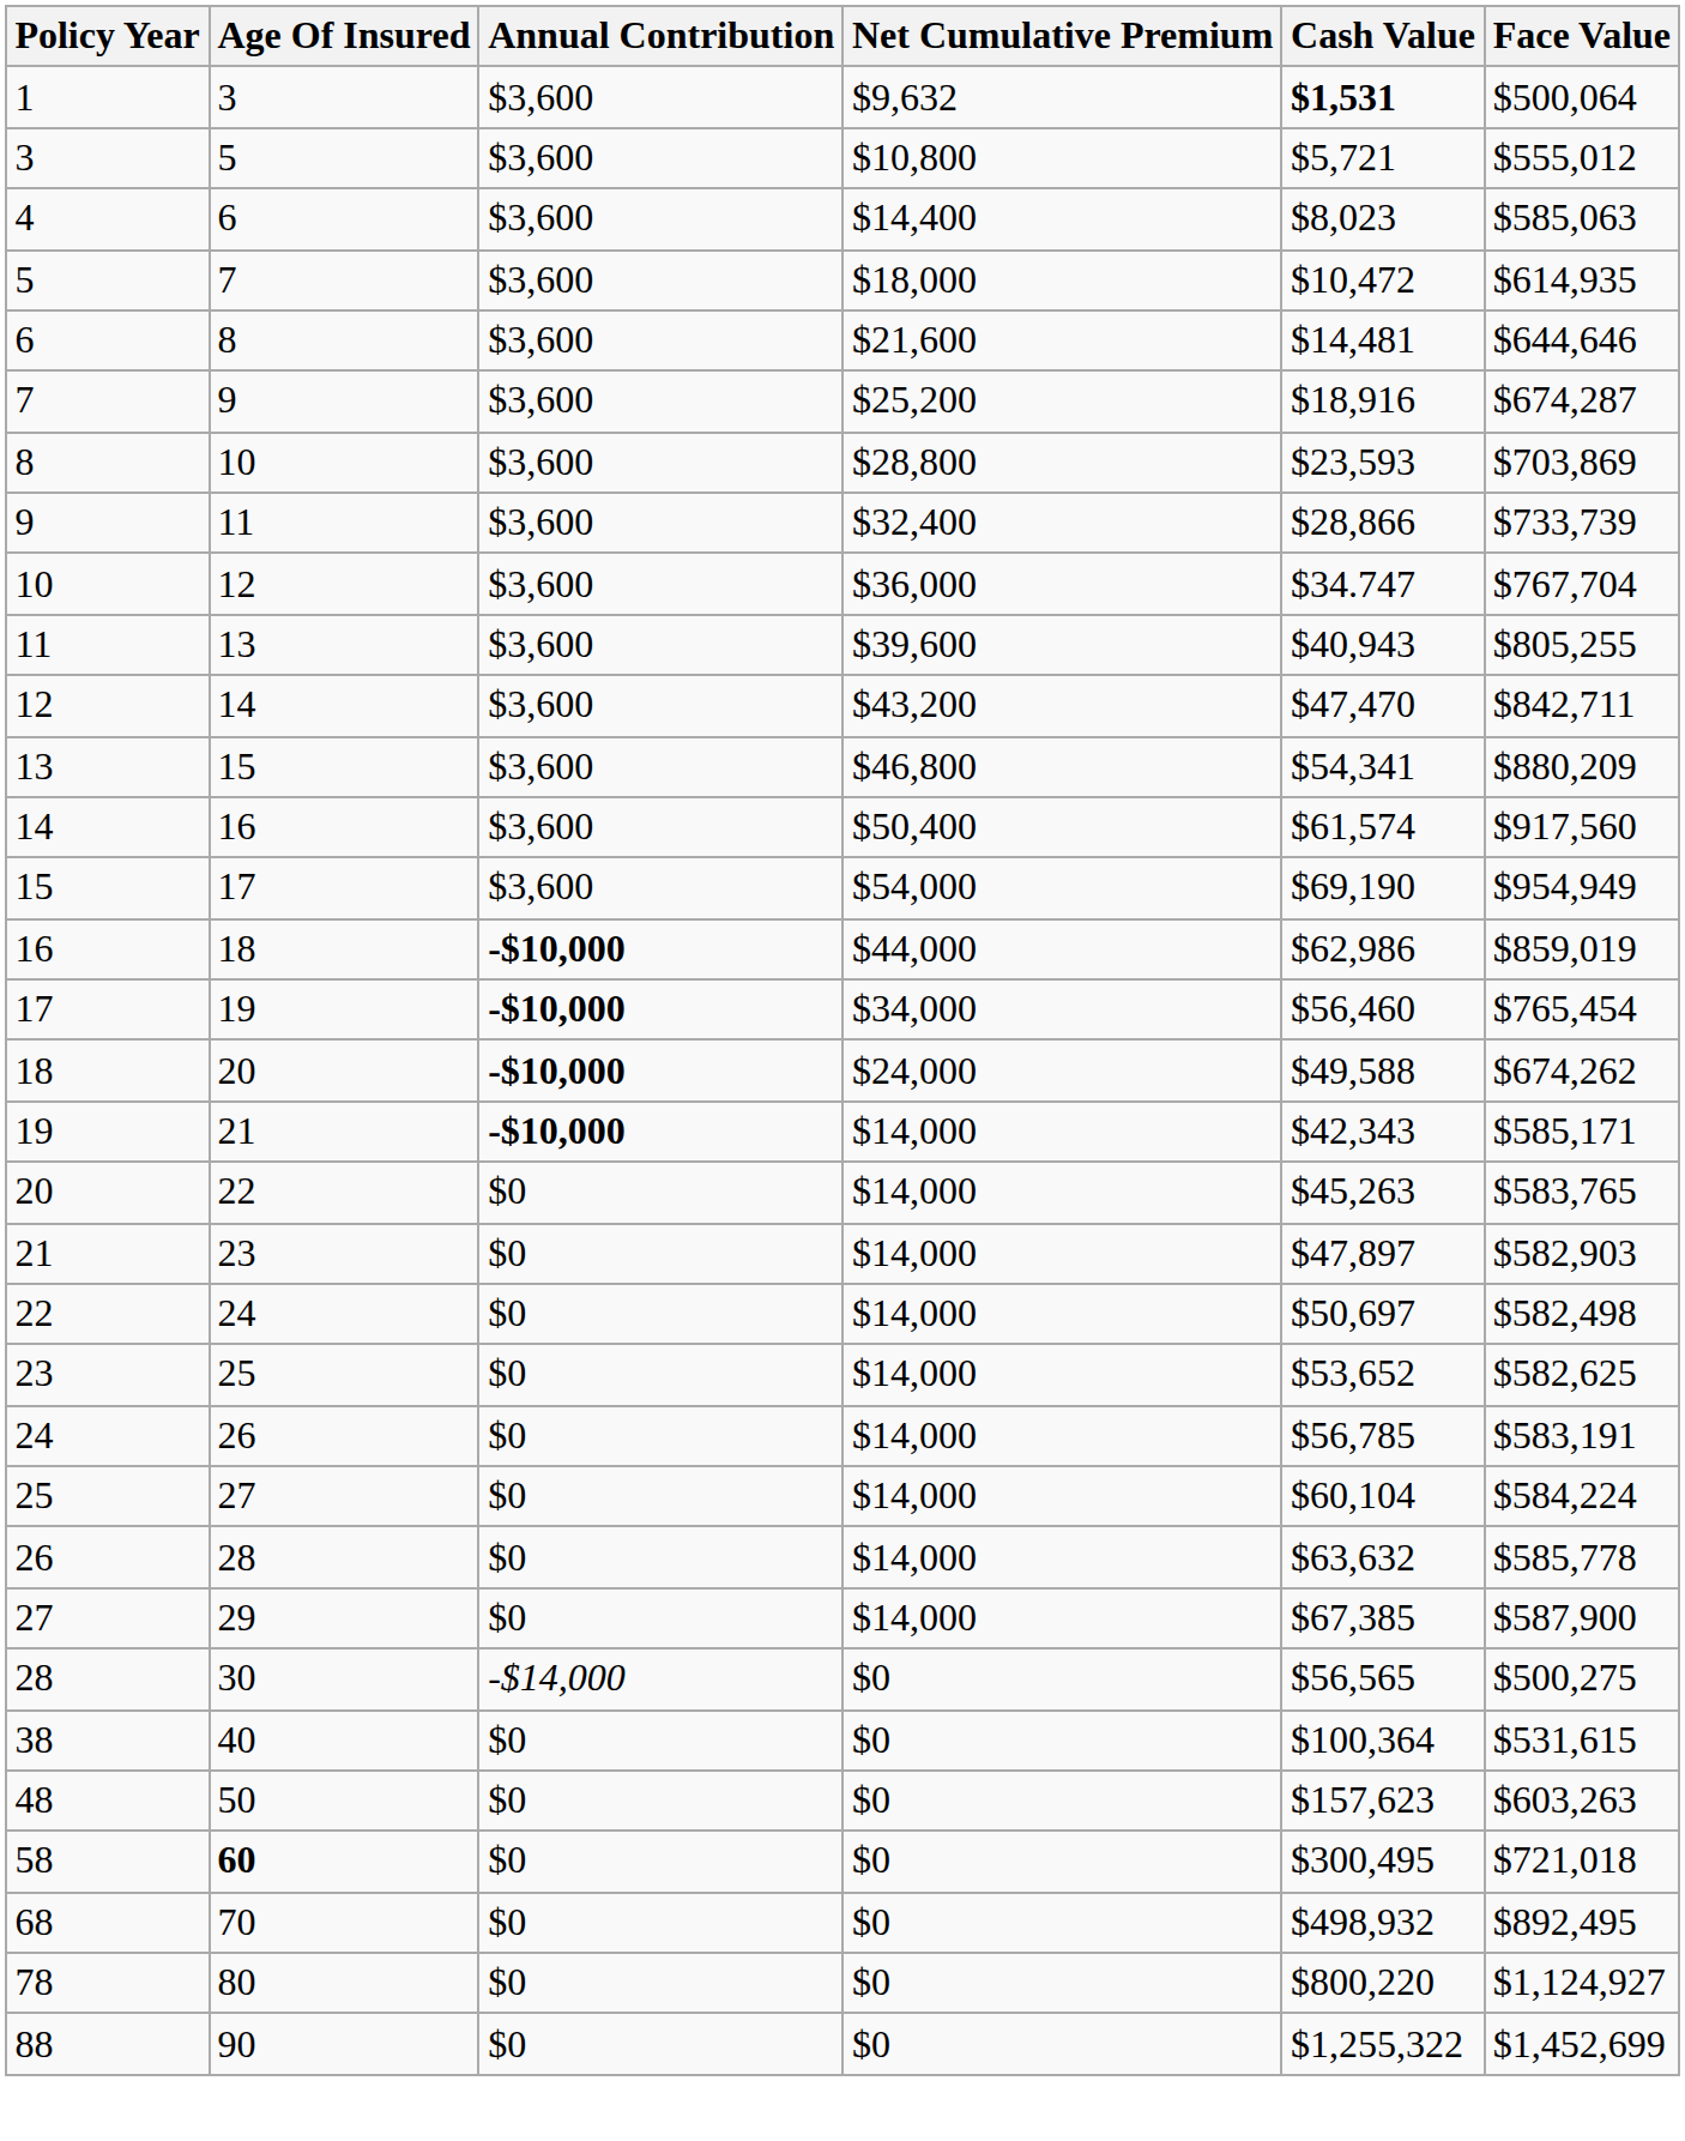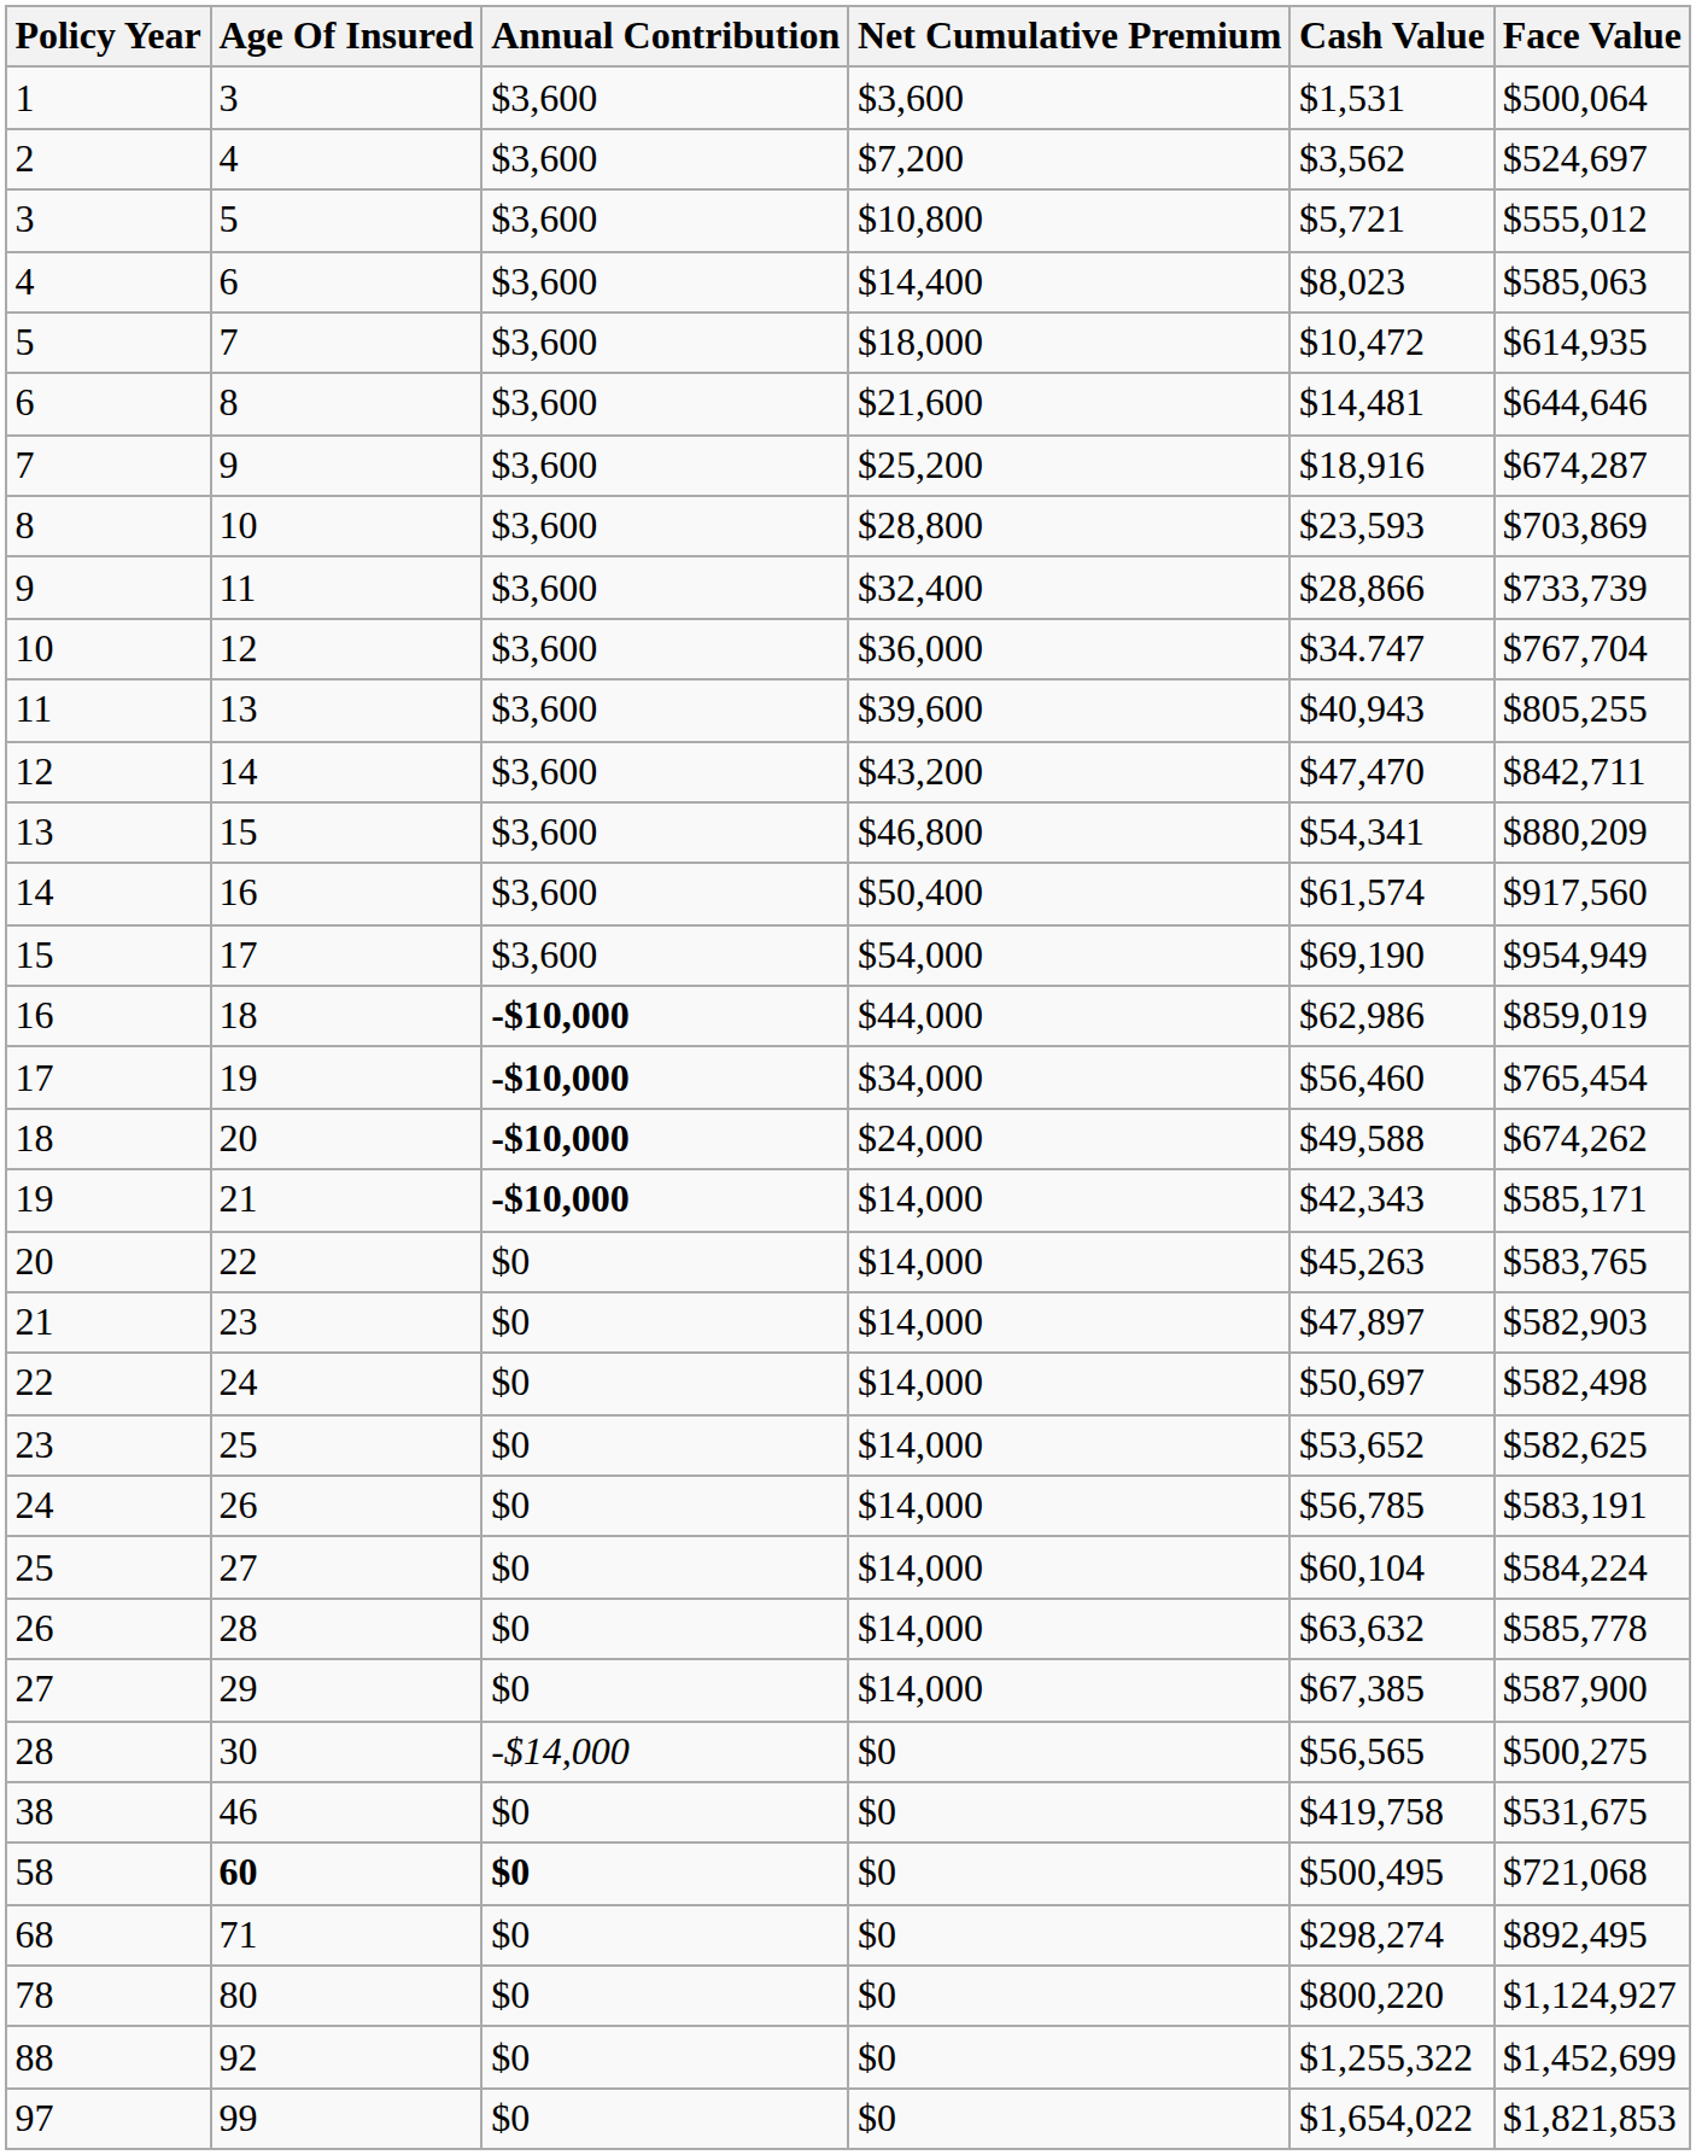 <table class="wikitable">
 <tr>
 <th>Policy Year</th>
 <th>Age Of Insured</th>
 <th>Annual Contribution</th>
 <th>Net Cumulative Premium</th>
 <th>Cash Value</th>
 <th>Face Value</th>
 </tr>
 <tr>
 <td>1</td>
 <td>3</td>
 <td>$3,600</td>
-<td>$9,632</td>
-<td><strong>$1,531</strong></td>
+<td>$3,600</td>
+<td>$1,531</td>
 <td>$500,064</td>
+</tr>
+<tr>
+<td>2</td>
+<td>4</td>
+<td>$3,600</td>
+<td>$7,200</td>
+<td>$3,562</td>
+<td>$524,697</td>
 </tr>
 <tr>
 <td>3</td>
 <td>5</td>
 <td>$3,600</td>
 <td>$10,800</td>
 <td>$5,721</td>
 <td>$555,012</td>
 </tr>
 <tr>
 <td>4</td>
 <td>6</td>
 <td>$3,600</td>
 <td>$14,400</td>
 <td>$8,023</td>
 <td>$585,063</td>
 </tr>
 <tr>
 <td>5</td>
 <td>7</td>
 <td>$3,600</td>
 <td>$18,000</td>
 <td>$10,472</td>
 <td>$614,935</td>
 </tr>
 <tr>
 <td>6</td>
 <td>8</td>
 <td>$3,600</td>
 <td>$21,600</td>
 <td>$14,481</td>
 <td>$644,646</td>
 </tr>
 <tr>
 <td>7</td>
 <td>9</td>
 <td>$3,600</td>
 <td>$25,200</td>
 <td>$18,916</td>
 <td>$674,287</td>
 </tr>
 <tr>
 <td>8</td>
 <td>10</td>
 <td>$3,600</td>
 <td>$28,800</td>
 <td>$23,593</td>
 <td>$703,869</td>
 </tr>
 <tr>
 <td>9</td>
 <td>11</td>
 <td>$3,600</td>
 <td>$32,400</td>
 <td>$28,866</td>
 <td>$733,739</td>
 </tr>
 <tr>
 <td>10</td>
 <td>12</td>
 <td>$3,600</td>
 <td>$36,000</td>
 <td>$34.747</td>
 <td>$767,704</td>
 </tr>
 <tr>
 <td>11</td>
 <td>13</td>
 <td>$3,600</td>
 <td>$39,600</td>
 <td>$40,943</td>
 <td>$805,255</td>
 </tr>
 <tr>
 <td>12</td>
 <td>14</td>
 <td>$3,600</td>
 <td>$43,200</td>
 <td>$47,470</td>
 <td>$842,711</td>
 </tr>
 <tr>
 <td>13</td>
 <td>15</td>
 <td>$3,600</td>
 <td>$46,800</td>
 <td>$54,341</td>
 <td>$880,209</td>
 </tr>
 <tr>
 <td>14</td>
 <td>16</td>
 <td>$3,600</td>
 <td>$50,400</td>
 <td>$61,574</td>
 <td>$917,560</td>
 </tr>
 <tr>
 <td>15</td>
 <td>17</td>
 <td>$3,600</td>
 <td>$54,000</td>
 <td>$69,190</td>
 <td>$954,949</td>
 </tr>
 <tr>
 <td>16</td>
 <td>18</td>
 <td><strong>-$10,000</strong></td>
 <td>$44,000</td>
 <td>$62,986</td>
 <td>$859,019</td>
 </tr>
 <tr>
 <td>17</td>
 <td>19</td>
 <td><strong>-$10,000</strong></td>
 <td>$34,000</td>
 <td>$56,460</td>
 <td>$765,454</td>
 </tr>
 <tr>
 <td>18</td>
 <td>20</td>
 <td><strong>-$10,000</strong></td>
 <td>$24,000</td>
 <td>$49,588</td>
 <td>$674,262</td>
 </tr>
 <tr>
 <td>19</td>
 <td>21</td>
 <td><strong>-$10,000</strong></td>
 <td>$14,000</td>
 <td>$42,343</td>
 <td>$585,171</td>
 </tr>
 <tr>
 <td>20</td>
 <td>22</td>
 <td>$0</td>
 <td>$14,000</td>
 <td>$45,263</td>
 <td>$583,765</td>
 </tr>
 <tr>
 <td>21</td>
 <td>23</td>
 <td>$0</td>
 <td>$14,000</td>
 <td>$47,897</td>
 <td>$582,903</td>
 </tr>
 <tr>
 <td>22</td>
 <td>24</td>
 <td>$0</td>
 <td>$14,000</td>
 <td>$50,697</td>
 <td>$582,498</td>
 </tr>
 <tr>
 <td>23</td>
 <td>25</td>
 <td>$0</td>
 <td>$14,000</td>
 <td>$53,652</td>
 <td>$582,625</td>
 </tr>
 <tr>
 <td>24</td>
 <td>26</td>
 <td>$0</td>
 <td>$14,000</td>
 <td>$56,785</td>
 <td>$583,191</td>
 </tr>
 <tr>
 <td>25</td>
 <td>27</td>
 <td>$0</td>
 <td>$14,000</td>
 <td>$60,104</td>
 <td>$584,224</td>
 </tr>
 <tr>
 <td>26</td>
 <td>28</td>
 <td>$0</td>
 <td>$14,000</td>
 <td>$63,632</td>
 <td>$585,778</td>
 </tr>
 <tr>
 <td>27</td>
 <td>29</td>
 <td>$0</td>
 <td>$14,000</td>
 <td>$67,385</td>
 <td>$587,900</td>
 </tr>
 <tr>
 <td>28</td>
 <td>30</td>
 <td><em>-$14,000</em></td>
 <td>$0</td>
 <td>$56,565</td>
 <td>$500,275</td>
 </tr>
 <tr>
 <td>38</td>
-<td>40</td>
+<td>46</td>
 <td>$0</td>
 <td>$0</td>
-<td>$100,364</td>
-<td>$531,615</td>
-</tr>
-<tr>
-<td>48</td>
-<td>50</td>
-<td>$0</td>
-<td>$0</td>
-<td>$157,623</td>
-<td>$603,263</td>
+<td>$419,758</td>
+<td>$531,675</td>
 </tr>
 <tr>
 <td>58</td>
 <td><strong>60</strong></td>
+<td><strong>$0</strong></td>
 <td>$0</td>
-<td>$0</td>
-<td>$300,495</td>
-<td>$721,018</td>
+<td>$500,495</td>
+<td>$721,068</td>
 </tr>
 <tr>
 <td>68</td>
-<td>70</td>
+<td>71</td>
 <td>$0</td>
 <td>$0</td>
-<td>$498,932</td>
+<td>$298,274</td>
 <td>$892,495</td>
 </tr>
 <tr>
 <td>78</td>
 <td>80</td>
 <td>$0</td>
 <td>$0</td>
 <td>$800,220</td>
 <td>$1,124,927</td>
 </tr>
 <tr>
 <td>88</td>
-<td>90</td>
+<td>92</td>
 <td>$0</td>
 <td>$0</td>
 <td>$1,255,322</td>
 <td>$1,452,699</td>
 </tr>
+<tr>
+<td>97</td>
+<td>99</td>
+<td>$0</td>
+<td>$0</td>
+<td>$1,654,022</td>
+<td>$1,821,853</td>
+</tr>
 </table>
